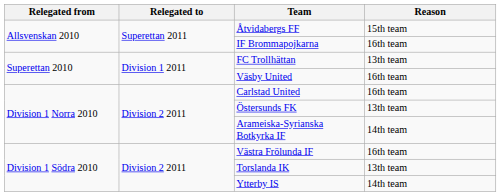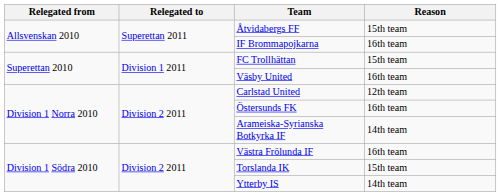 <table class="wikitable" style="text-align: left;">
 <tr>
 <th style="width: 175px;">Relegated from</th>
 <th style="width: 175px;">Relegated to</th>
 <th style="width: 200px;">Team</th>
 <th style="width: 200px;">Reason</th>
 </tr>
 <tr>
 <td rowspan="2"><a href='#'>Allsvenskan</a> 2010</td>
 <td rowspan="2"><a href='#'>Superettan</a> 2011</td>
 <td><a href='#'>Åtvidabergs FF</a></td>
 <td>15th team</td>
 </tr>
 <tr>
 <td><a href='#'>IF Brommapojkarna</a></td>
 <td>16th team</td>
 </tr>
 <tr>
 <td rowspan="2"><a href='#'>Superettan</a> 2010</td>
 <td rowspan="2"><a href='#'>Division 1</a> 2011</td>
 <td><a href='#'>FC Trollhättan</a></td>
-<td>13th team</td>
+<td>15th team</td>
 </tr>
 <tr>
 <td><a href='#'>Väsby United</a></td>
 <td>16th team</td>
 </tr>
 <tr>
 <td rowspan="3"><a href='#'>Division 1</a> <a href='#'>Norra</a> 2010</td>
 <td rowspan="3"><a href='#'>Division 2</a> 2011</td>
 <td><a href='#'>Carlstad United</a></td>
-<td>16th team</td>
+<td>12th team</td>
 </tr>
 <tr>
 <td><a href='#'>Östersunds FK</a></td>
-<td>13th team</td>
+<td>16th team</td>
 </tr>
 <tr>
 <td><a href='#'>Arameiska-Syrianska Botkyrka IF</a></td>
 <td>14th team</td>
 </tr>
 <tr>
 <td rowspan="3"><a href='#'>Division 1</a> <a href='#'>Södra</a> 2010</td>
 <td rowspan="3"><a href='#'>Division 2</a> 2011</td>
 <td><a href='#'>Västra Frölunda IF</a></td>
 <td>16th team</td>
 </tr>
 <tr>
 <td><a href='#'>Torslanda IK</a></td>
-<td>13th team</td>
+<td>15th team</td>
 </tr>
 <tr>
 <td><a href='#'>Ytterby IS</a></td>
 <td>14th team</td>
 </tr>
 </table>
